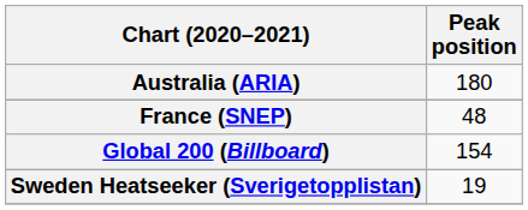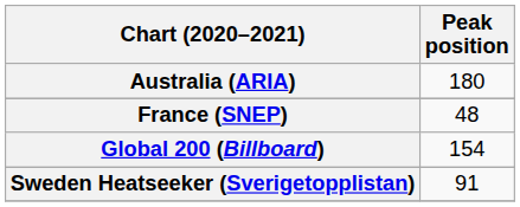 <table class="wikitable sortable plainrowheaders" style="text-align:center">
 <tr>
 <th scope="col">Chart (2020–2021)</th>
 <th scope="col">Peak<br>position</th>
 </tr>
 <tr>
 <th scope="row">Australia (<a href='#'>ARIA</a>)</th>
 <td>180</td>
 </tr>
 <tr>
 </tr>
 <tr>
 <th scope="row">France (<a href='#'>SNEP</a>)</th>
 <td>48</td>
 </tr>
 <tr>
 <th scope="row"><a href='#'>Global 200</a> (<a href='#'><em>Billboard</em></a>)</th>
 <td>154</td>
 </tr>
 <tr>
 </tr>
 <tr>
 <th scope="row">Sweden Heatseeker (<a href='#'>Sverigetopplistan</a>)</th>
-<td>19</td>
+<td>91</td>
 </tr>
 <tr>
 </tr>
 </table>
